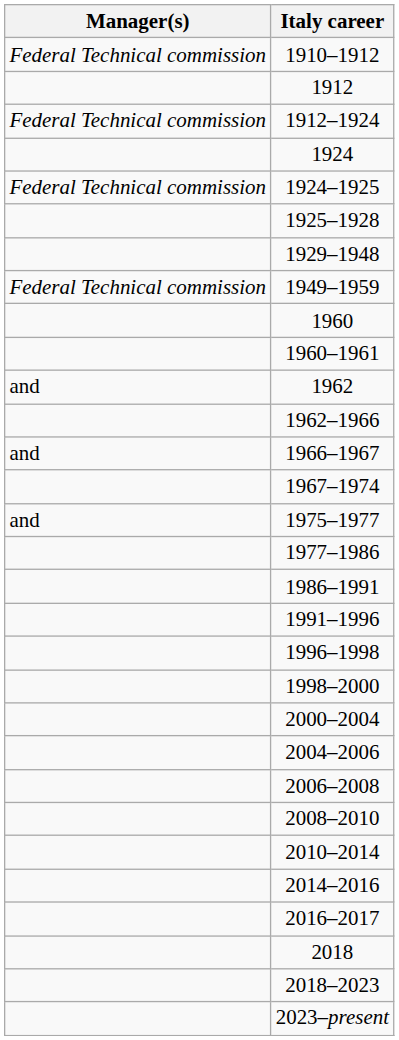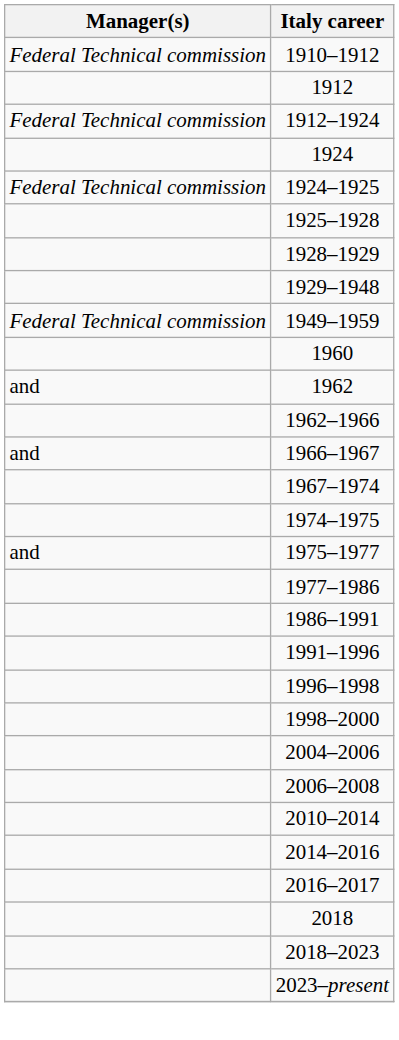 <table class="wikitable sortable" style="text-align:center;">
 <tr>
 <th>Manager(s)</th>
 <th>Italy career</th>
 </tr>
 <tr>
 <td style="text-align: left;"> <em>Federal Technical commission</em></td>
 <td>1910–1912</td>
 </tr>
 <tr>
 <td style="text-align: left;"> </td>
 <td>1912</td>
 </tr>
 <tr>
 <td style="text-align: left;"> <em>Federal Technical commission</em></td>
 <td>1912–1924</td>
 </tr>
 <tr>
 <td style="text-align: left;"> </td>
 <td>1924</td>
 </tr>
 <tr>
 <td style="text-align: left;"> <em>Federal Technical commission</em></td>
 <td>1924–1925</td>
 </tr>
 <tr>
 <td style="text-align: left;"> </td>
 <td>1925–1928</td>
 </tr>
 <tr>
 <td style="text-align: left;"> </td>
+<td>1928–1929</td>
+</tr>
+<tr>
+<td style="text-align: left;"> </td>
 <td>1929–1948</td>
 </tr>
 <tr>
 <td style="text-align: left;"> <em>Federal Technical commission</em></td>
 <td>1949–1959</td>
 </tr>
 <tr>
 <td style="text-align: left;"> </td>
 <td>1960</td>
-</tr>
-<tr>
-<td style="text-align: left;"> </td>
-<td>1960–1961</td>
 </tr>
 <tr>
 <td style="text-align: left;">  and </td>
 <td>1962</td>
 </tr>
 <tr>
 <td style="text-align: left;"> </td>
 <td>1962–1966</td>
 </tr>
 <tr>
 <td style="text-align: left;">  and  </td>
 <td>1966–1967</td>
 </tr>
 <tr>
 <td style="text-align: left;"> </td>
 <td>1967–1974</td>
+</tr>
+<tr>
+<td style="text-align: left;"> </td>
+<td>1974–1975</td>
 </tr>
 <tr>
 <td style="text-align: left;">  and </td>
 <td>1975–1977</td>
 </tr>
 <tr>
 <td style="text-align: left;"> </td>
 <td>1977–1986</td>
 </tr>
 <tr>
 <td style="text-align: left;"> </td>
 <td>1986–1991</td>
 </tr>
 <tr>
 <td style="text-align: left;"> </td>
 <td>1991–1996</td>
 </tr>
 <tr>
 <td style="text-align: left;"> </td>
 <td>1996–1998</td>
 </tr>
 <tr>
 <td style="text-align: left;"> </td>
 <td>1998–2000</td>
 </tr>
 <tr>
 <td style="text-align: left;"> </td>
-<td>2000–2004</td>
-</tr>
-<tr>
-<td style="text-align: left;"> </td>
 <td>2004–2006</td>
 </tr>
 <tr>
 <td style="text-align: left;"> </td>
 <td>2006–2008</td>
-</tr>
-<tr>
-<td style="text-align: left;"> </td>
-<td>2008–2010</td>
 </tr>
 <tr>
 <td style="text-align: left;"> </td>
 <td>2010–2014</td>
 </tr>
 <tr>
 <td style="text-align: left;"> </td>
 <td>2014–2016</td>
 </tr>
 <tr>
 <td style="text-align: left;"> </td>
 <td>2016–2017</td>
 </tr>
 <tr>
 <td style="text-align: left;"><em> </em></td>
 <td>2018</td>
 </tr>
 <tr>
 <td style="text-align: left;"> </td>
 <td>2018–2023</td>
 </tr>
 <tr>
 <td style="text-align: left;"> </td>
 <td>2023–<em>present</em></td>
 </tr>
 <tr>
 </tr>
 </table>
